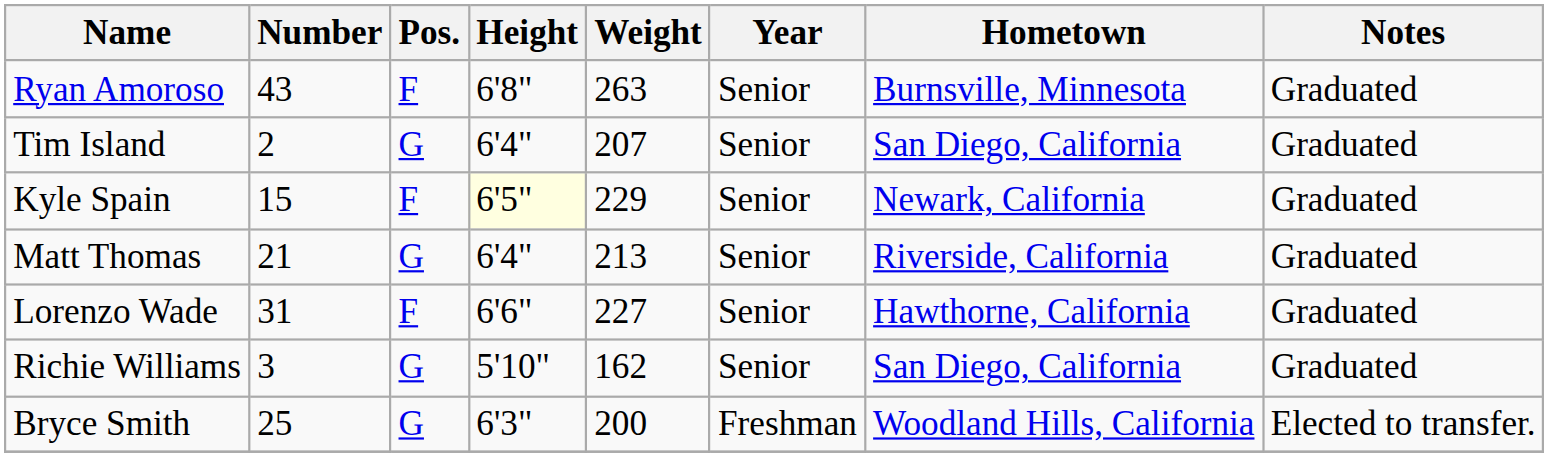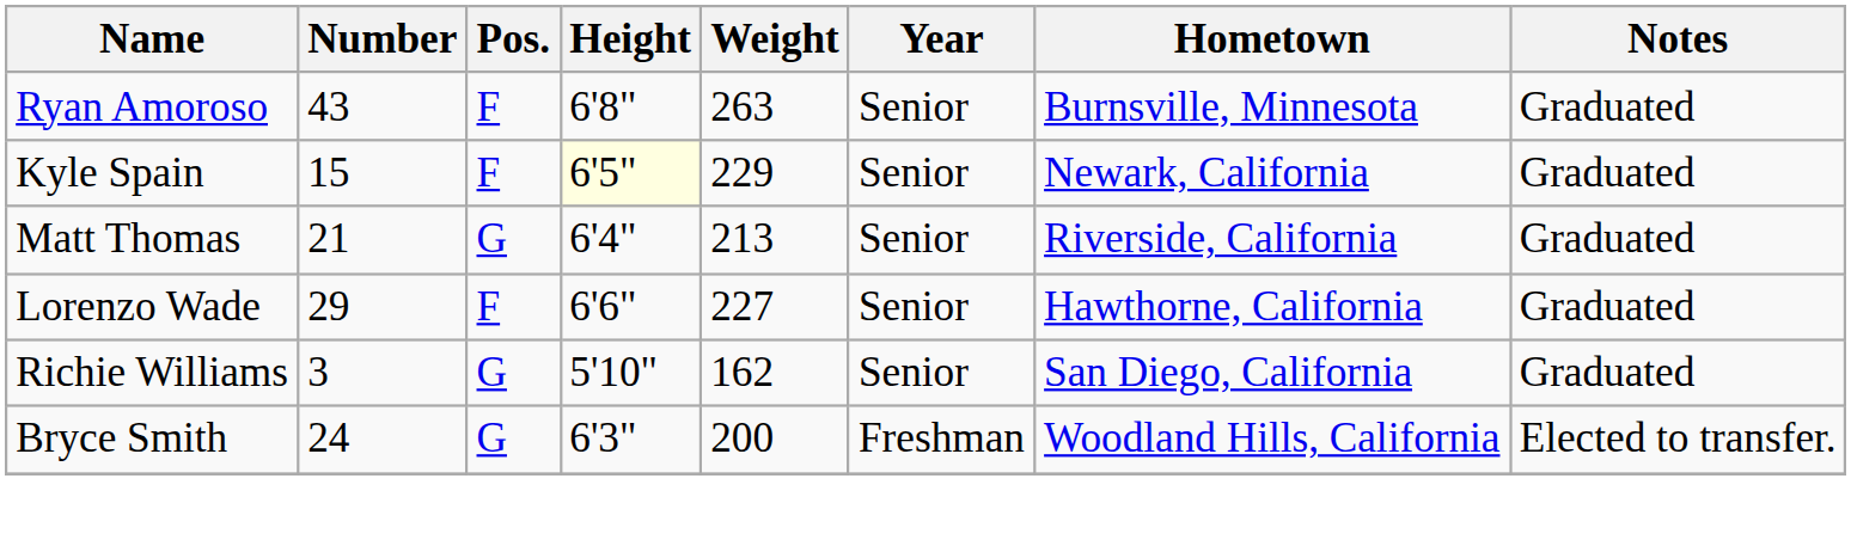 <table class="wikitable sortable" border="1">
 <tr>
 <th>Name</th>
 <th>Number</th>
 <th>Pos.</th>
 <th>Height</th>
 <th>Weight</th>
 <th>Year</th>
 <th>Hometown</th>
 <th class="unsortable">Notes</th>
 </tr>
 <tr>
 <td sortname><a href='#'>Ryan Amoroso</a></td>
 <td>43</td>
 <td><a href='#'>F</a></td>
 <td>6'8"</td>
 <td>263</td>
 <td>Senior</td>
 <td><a href='#'>Burnsville, Minnesota</a></td>
-<td>Graduated</td>
-</tr>
-<tr>
-<td sortname>Tim Island</td>
-<td>2</td>
-<td><a href='#'>G</a></td>
-<td>6'4"</td>
-<td>207</td>
-<td>Senior</td>
-<td><a href='#'>San Diego, California</a></td>
 <td>Graduated</td>
 </tr>
 <tr>
 <td sortname>Kyle Spain</td>
 <td>15</td>
 <td><a href='#'>F</a></td>
 <td style="background: lightyellow;">6'5"</td>
 <td>229</td>
 <td>Senior</td>
 <td><a href='#'>Newark, California</a></td>
 <td>Graduated</td>
 </tr>
 <tr>
 <td sortname>Matt Thomas</td>
 <td>21</td>
 <td><a href='#'>G</a></td>
 <td>6'4"</td>
 <td>213</td>
 <td>Senior</td>
 <td><a href='#'>Riverside, California</a></td>
 <td>Graduated</td>
 </tr>
 <tr>
 <td sortname>Lorenzo Wade</td>
-<td>31</td>
+<td>29</td>
 <td><a href='#'>F</a></td>
 <td>6'6"</td>
 <td>227</td>
 <td>Senior</td>
 <td><a href='#'>Hawthorne, California</a></td>
 <td>Graduated</td>
 </tr>
 <tr>
 <td sortname>Richie Williams</td>
 <td>3</td>
 <td><a href='#'>G</a></td>
 <td>5'10"</td>
 <td>162</td>
 <td>Senior</td>
 <td><a href='#'>San Diego, California</a></td>
 <td>Graduated</td>
 </tr>
 <tr>
 <td sortname>Bryce Smith</td>
-<td>25</td>
+<td>24</td>
 <td><a href='#'>G</a></td>
 <td>6'3"</td>
 <td>200</td>
 <td>Freshman</td>
 <td><a href='#'>Woodland Hills, California</a></td>
 <td>Elected to transfer.</td>
 </tr>
 <tr>
 </tr>
 </table>
